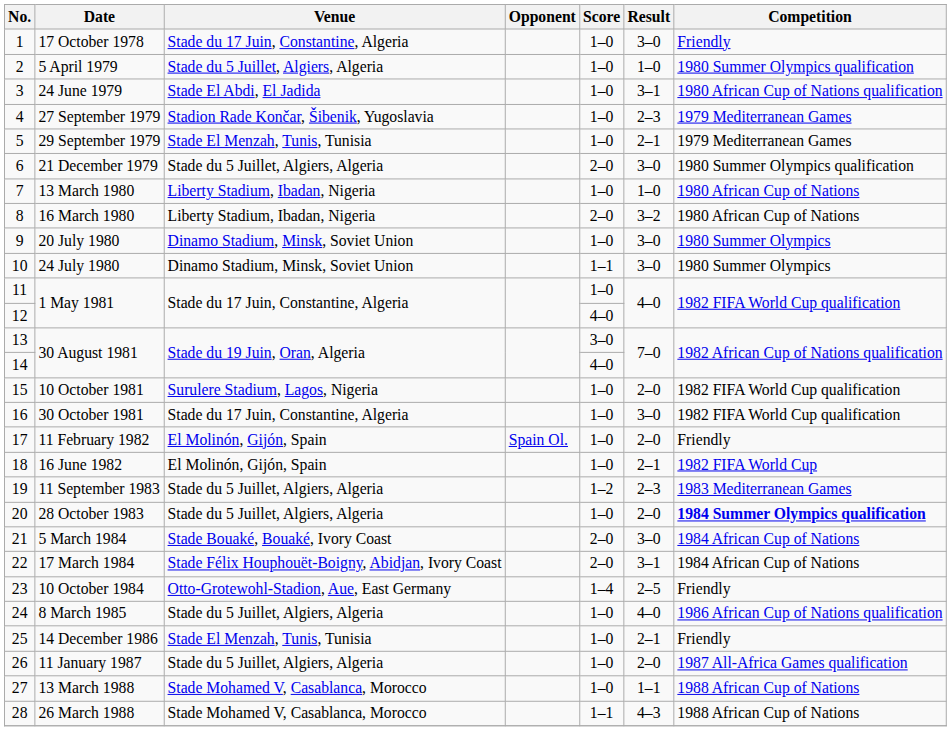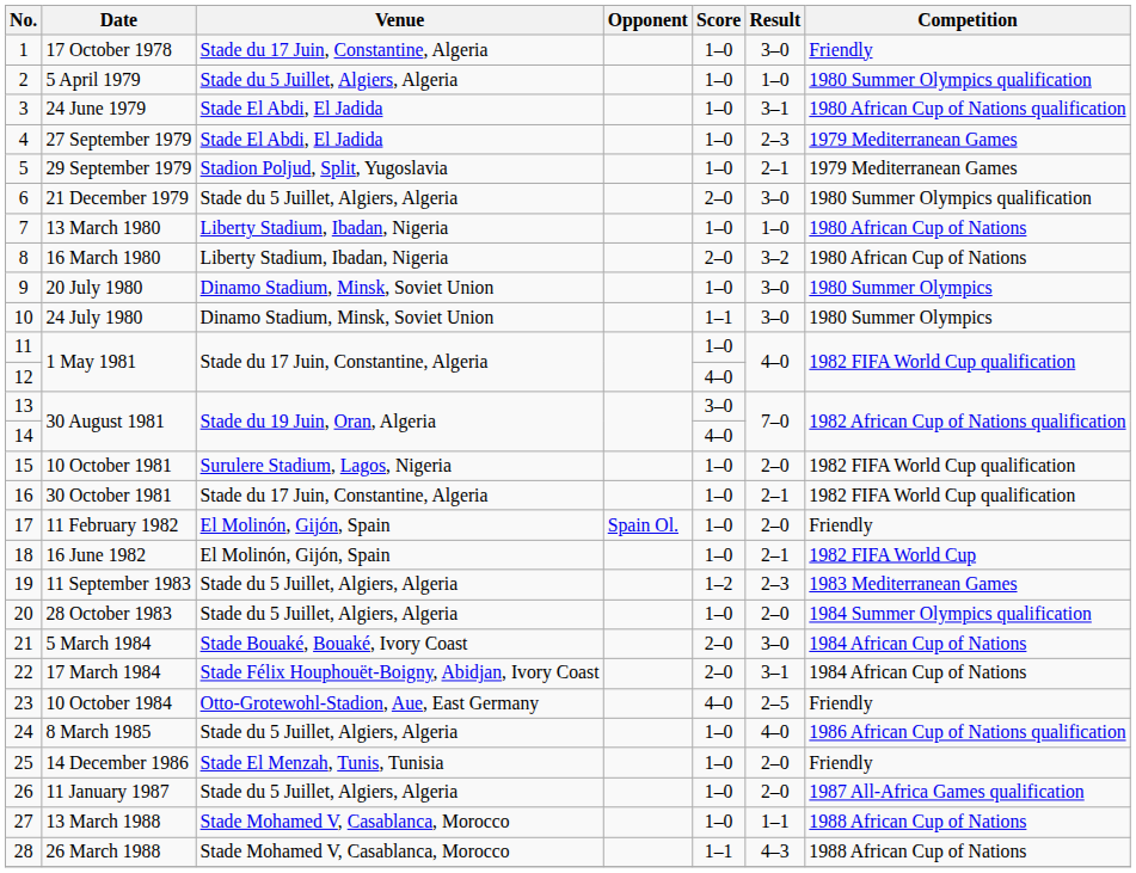 <table class="wikitable sortable">
 <tr>
 <th scope="col">No.</th>
 <th scope="col">Date</th>
 <th scope="col">Venue</th>
 <th scope="col">Opponent</th>
 <th scope="col">Score</th>
 <th scope="col">Result</th>
 <th scope="col">Competition</th>
 </tr>
 <tr>
 <td style="text-align:center">1</td>
 <td>17 October 1978</td>
 <td><a href='#'>Stade du 17 Juin</a>, <a href='#'>Constantine</a>, Algeria</td>
 <td></td>
 <td style="text-align:center">1–0</td>
 <td style="text-align:center">3–0</td>
 <td><a href='#'>Friendly</a></td>
 </tr>
 <tr>
 <td style="text-align:center">2</td>
 <td>5 April 1979</td>
 <td><a href='#'>Stade du 5 Juillet</a>, <a href='#'>Algiers</a>, Algeria</td>
 <td></td>
 <td style="text-align:center">1–0</td>
 <td style="text-align:center">1–0</td>
 <td><a href='#'>1980 Summer Olympics qualification</a></td>
 </tr>
 <tr>
 <td style="text-align:center">3</td>
 <td>24 June 1979</td>
 <td><a href='#'>Stade El Abdi</a>, <a href='#'>El Jadida</a></td>
 <td></td>
 <td style="text-align:center">1–0</td>
 <td style="text-align:center">3–1</td>
 <td><a href='#'>1980 African Cup of Nations qualification</a></td>
 </tr>
 <tr>
 <td style="text-align:center">4</td>
 <td>27 September 1979</td>
-<td><a href='#'>Stadion Rade Končar</a>, <a href='#'>Šibenik</a>, Yugoslavia</td>
+<td><a href='#'>Stade El Abdi</a>, <a href='#'>El Jadida</a></td>
 <td></td>
 <td style="text-align:center">1–0</td>
 <td style="text-align:center">2–3</td>
 <td><a href='#'>1979 Mediterranean Games</a></td>
 </tr>
 <tr>
 <td style="text-align:center">5</td>
 <td>29 September 1979</td>
-<td><a href='#'>Stade El Menzah</a>, <a href='#'>Tunis</a>, Tunisia</td>
+<td><a href='#'>Stadion Poljud</a>, <a href='#'>Split</a>, Yugoslavia</td>
 <td></td>
 <td style="text-align:center">1–0</td>
 <td style="text-align:center">2–1</td>
 <td>1979 Mediterranean Games</td>
 </tr>
 <tr>
 <td style="text-align:center">6</td>
 <td>21 December 1979</td>
 <td>Stade du 5 Juillet, Algiers, Algeria</td>
 <td></td>
 <td style="text-align:center">2–0</td>
 <td style="text-align:center">3–0</td>
 <td>1980 Summer Olympics qualification</td>
 </tr>
 <tr>
 <td style="text-align:center">7</td>
 <td>13 March 1980</td>
 <td><a href='#'>Liberty Stadium</a>, <a href='#'>Ibadan</a>, Nigeria</td>
 <td></td>
 <td style="text-align:center">1–0</td>
 <td style="text-align:center">1–0</td>
 <td><a href='#'>1980 African Cup of Nations</a></td>
 </tr>
 <tr>
 <td style="text-align:center">8</td>
 <td>16 March 1980</td>
 <td>Liberty Stadium, Ibadan, Nigeria</td>
 <td></td>
 <td style="text-align:center">2–0</td>
 <td style="text-align:center">3–2</td>
 <td>1980 African Cup of Nations</td>
 </tr>
 <tr>
 <td style="text-align:center">9</td>
 <td>20 July 1980</td>
 <td><a href='#'>Dinamo Stadium</a>, <a href='#'>Minsk</a>, Soviet Union</td>
 <td></td>
 <td style="text-align:center">1–0</td>
 <td style="text-align:center">3–0</td>
 <td><a href='#'>1980 Summer Olympics</a></td>
 </tr>
 <tr>
 <td style="text-align:center">10</td>
 <td>24 July 1980</td>
 <td>Dinamo Stadium, Minsk, Soviet Union</td>
 <td></td>
 <td style="text-align:center">1–1</td>
 <td style="text-align:center">3–0</td>
 <td>1980 Summer Olympics</td>
 </tr>
 <tr>
 <td style="text-align:center">11</td>
 <td rowspan="2">1 May 1981</td>
 <td rowspan="2">Stade du 17 Juin, Constantine, Algeria</td>
 <td rowspan="2"></td>
 <td style="text-align:center">1–0</td>
 <td rowspan="2" style="text-align:center">4–0</td>
 <td rowspan="2"><a href='#'>1982 FIFA World Cup qualification</a></td>
 </tr>
 <tr>
 <td style="text-align:center">12</td>
 <td style="text-align:center">4–0</td>
 </tr>
 <tr>
 <td style="text-align:center">13</td>
 <td rowspan="2">30 August 1981</td>
 <td rowspan="2"><a href='#'>Stade du 19 Juin</a>, <a href='#'>Oran</a>, Algeria</td>
 <td rowspan="2"></td>
 <td style="text-align:center">3–0</td>
 <td rowspan="2" style="text-align:center">7–0</td>
 <td rowspan="2"><a href='#'>1982 African Cup of Nations qualification</a></td>
 </tr>
 <tr>
 <td style="text-align:center">14</td>
 <td style="text-align:center">4–0</td>
 </tr>
 <tr>
 <td style="text-align:center">15</td>
 <td>10 October 1981</td>
 <td><a href='#'>Surulere Stadium</a>, <a href='#'>Lagos</a>, Nigeria</td>
 <td></td>
 <td style="text-align:center">1–0</td>
 <td style="text-align:center">2–0</td>
 <td>1982 FIFA World Cup qualification</td>
 </tr>
 <tr>
 <td style="text-align:center">16</td>
 <td>30 October 1981</td>
 <td>Stade du 17 Juin, Constantine, Algeria</td>
 <td></td>
 <td style="text-align:center">1–0</td>
-<td style="text-align:center">3–0</td>
+<td style="text-align:center">2–1</td>
 <td>1982 FIFA World Cup qualification</td>
 </tr>
 <tr>
 <td style="text-align:center">17</td>
 <td>11 February 1982</td>
 <td><a href='#'>El Molinón</a>, <a href='#'>Gijón</a>, Spain</td>
 <td> <a href='#'>Spain Ol.</a></td>
 <td style="text-align:center">1–0</td>
 <td style="text-align:center">2–0</td>
 <td>Friendly</td>
 </tr>
 <tr>
 <td style="text-align:center">18</td>
 <td>16 June 1982</td>
 <td>El Molinón, Gijón, Spain</td>
 <td></td>
 <td style="text-align:center">1–0</td>
 <td style="text-align:center">2–1</td>
 <td><a href='#'>1982 FIFA World Cup</a></td>
 </tr>
 <tr>
 <td style="text-align:center">19</td>
 <td>11 September 1983</td>
 <td>Stade du 5 Juillet, Algiers, Algeria</td>
 <td></td>
 <td style="text-align:center">1–2</td>
 <td style="text-align:center">2–3</td>
 <td><a href='#'>1983 Mediterranean Games</a></td>
 </tr>
 <tr>
 <td style="text-align:center">20</td>
 <td>28 October 1983</td>
 <td>Stade du 5 Juillet, Algiers, Algeria</td>
 <td></td>
 <td style="text-align:center">1–0</td>
 <td style="text-align:center">2–0</td>
-<td><strong><a href='#'>1984 Summer Olympics qualification</a></strong></td>
+<td><a href='#'>1984 Summer Olympics qualification</a></td>
 </tr>
 <tr>
 <td style="text-align:center">21</td>
 <td>5 March 1984</td>
 <td><a href='#'>Stade Bouaké</a>, <a href='#'>Bouaké</a>, Ivory Coast</td>
 <td></td>
 <td style="text-align:center">2–0</td>
 <td style="text-align:center">3–0</td>
 <td><a href='#'>1984 African Cup of Nations</a></td>
 </tr>
 <tr>
 <td style="text-align:center">22</td>
 <td>17 March 1984</td>
 <td><a href='#'>Stade Félix Houphouët-Boigny</a>, <a href='#'>Abidjan</a>, Ivory Coast</td>
 <td></td>
 <td style="text-align:center">2–0</td>
 <td style="text-align:center">3–1</td>
 <td>1984 African Cup of Nations</td>
 </tr>
 <tr>
 <td style="text-align:center">23</td>
 <td>10 October 1984</td>
 <td><a href='#'>Otto-Grotewohl-Stadion</a>, <a href='#'>Aue</a>, East Germany</td>
 <td></td>
-<td style="text-align:center">1–4</td>
+<td style="text-align:center">4–0</td>
 <td style="text-align:center">2–5</td>
 <td>Friendly</td>
 </tr>
 <tr>
 <td style="text-align:center">24</td>
 <td>8 March 1985</td>
 <td>Stade du 5 Juillet, Algiers, Algeria</td>
 <td></td>
 <td style="text-align:center">1–0</td>
 <td style="text-align:center">4–0</td>
 <td><a href='#'>1986 African Cup of Nations qualification</a></td>
 </tr>
 <tr>
 <td style="text-align:center">25</td>
 <td>14 December 1986</td>
 <td><a href='#'>Stade El Menzah</a>, <a href='#'>Tunis</a>, Tunisia</td>
 <td></td>
 <td style="text-align:center">1–0</td>
-<td style="text-align:center">2–1</td>
+<td style="text-align:center">2–0</td>
 <td>Friendly</td>
 </tr>
 <tr>
 <td style="text-align:center">26</td>
 <td>11 January 1987</td>
 <td>Stade du 5 Juillet, Algiers, Algeria</td>
 <td></td>
 <td style="text-align:center">1–0</td>
 <td style="text-align:center">2–0</td>
 <td><a href='#'>1987 All-Africa Games qualification</a></td>
 </tr>
 <tr>
 <td style="text-align:center">27</td>
 <td>13 March 1988</td>
 <td><a href='#'>Stade Mohamed V</a>, <a href='#'>Casablanca</a>, Morocco</td>
 <td></td>
 <td style="text-align:center">1–0</td>
 <td style="text-align:center">1–1</td>
 <td><a href='#'>1988 African Cup of Nations</a></td>
 </tr>
 <tr>
 <td style="text-align:center">28</td>
 <td>26 March 1988</td>
 <td>Stade Mohamed V, Casablanca, Morocco</td>
 <td></td>
 <td style="text-align:center">1–1</td>
 <td style="text-align:center">4–3</td>
 <td>1988 African Cup of Nations</td>
 </tr>
 <tr>
 </tr>
 </table>
